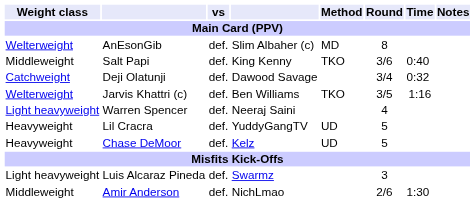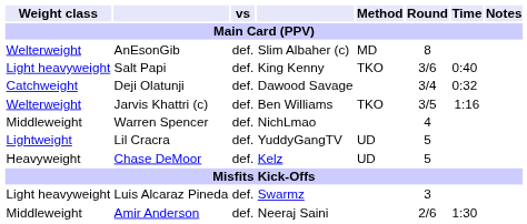 <table class="toccolours" style="font-size: 85%;">
 <tr>
 <th style="background:#e6e8fa; color:#000; text-align:center;">Weight class</th>
 <th style="background:#e6e8fa; color:#000; text-align:center;"></th>
 <th style="background:#e6e8fa; color:#000; text-align:center;">vs</th>
 <th style="background:#e6e8fa; color:#000; text-align:center;"></th>
 <th style="background:#e6e8fa; color:#000; text-align:center;">Method</th>
 <th style="background:#e6e8fa; color:#000; text-align:center;">Round</th>
 <th style="background:#e6e8fa; color:#000; text-align:center;">Time</th>
 <th style="background:#e6e8fa; color:#000; text-align:center;">Notes</th>
 </tr>
 <tr>
 <th colspan="12" style="background-color: #ccccff;">Main Card (PPV)</th>
 </tr>
 <tr>
 <td><a href='#'>Welterweight</a></td>
 <td>AnEsonGib</td>
 <td>def.</td>
 <td>Slim Albaher (c)</td>
 <td>MD</td>
 <td align="center">8</td>
 <td></td>
 <td></td>
 </tr>
 <tr>
-<td>Middleweight</td>
+<td><a href='#'>Light heavyweight</a></td>
 <td>Salt Papi</td>
 <td>def.</td>
 <td>King Kenny</td>
 <td>TKO</td>
 <td align="center">3/6</td>
 <td>0:40</td>
 <td></td>
 </tr>
 <tr>
 <td><a href='#'>Catchweight</a></td>
 <td>Deji Olatunji</td>
 <td>def.</td>
 <td>Dawood Savage</td>
 <td></td>
 <td align="center">3/4</td>
 <td>0:32</td>
 <td></td>
 </tr>
 <tr>
 <td><a href='#'>Welterweight</a></td>
 <td>Jarvis Khattri (c)</td>
 <td>def.</td>
 <td>Ben Williams</td>
 <td>TKO</td>
 <td align="center">3/5</td>
 <td align="center">1:16</td>
 <td></td>
 </tr>
 <tr>
-<td><a href='#'>Light heavyweight</a></td>
+<td>Middleweight</td>
 <td>Warren Spencer</td>
 <td>def.</td>
-<td>Neeraj Saini</td>
+<td>NichLmao</td>
 <td></td>
 <td align="center">4</td>
 <td></td>
 </tr>
 <tr>
-<td>Heavyweight</td>
+<td><a href='#'>Lightweight</a></td>
 <td>Lil Cracra</td>
 <td>def.</td>
 <td>YuddyGangTV</td>
 <td>UD</td>
 <td align="center">5</td>
 <td align="center"></td>
 <td></td>
 </tr>
 <tr>
 <td>Heavyweight</td>
 <td><a href='#'>Chase DeMoor</a></td>
 <td>def.</td>
 <td><a href='#'>Kelz</a></td>
 <td>UD</td>
 <td align="center">5</td>
 <td></td>
 <td></td>
 </tr>
 <tr>
 <th colspan="12" style="background-color: #ccccff;">Misfits Kick-Offs</th>
 </tr>
 <tr>
 <td>Light heavyweight</td>
 <td>Luis Alcaraz Pineda</td>
 <td>def.</td>
 <td><a href='#'>Swarmz</a></td>
 <td></td>
 <td align="center">3</td>
 <td></td>
 <td></td>
 </tr>
 <tr>
 <td>Middleweight</td>
 <td><a href='#'>Amir Anderson</a></td>
 <td>def.</td>
-<td>NichLmao</td>
+<td>Neeraj Saini</td>
 <td></td>
 <td align="center">2/6</td>
 <td>1:30</td>
 <td></td>
 </tr>
 </table>
